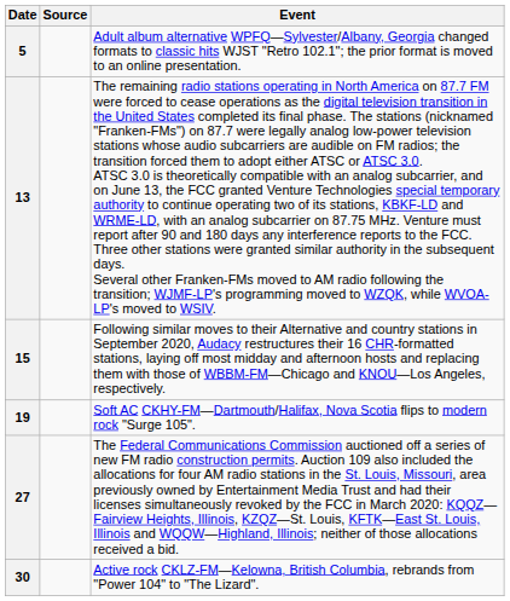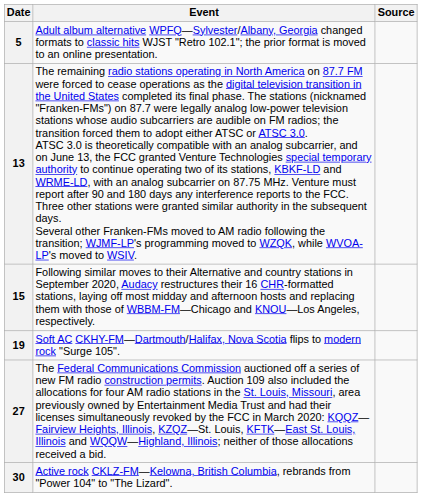 <table class=wikitable>
 <tr>
 <th>Date</th>
+<th>Event</th>
 <th>Source</th>
-<th>Event</th>
 </tr>
 <tr>
 <th>5</th>
+<td><a href='#'>Adult album alternative</a> <a href='#'>WPFQ</a>—<a href='#'>Sylvester</a>/<a href='#'>Albany, Georgia</a> changed formats to <a href='#'>classic hits</a> WJST "Retro 102.1"; the prior format is moved to an online presentation.</td>
 <td></td>
-<td><a href='#'>Adult album alternative</a> <a href='#'>WPFQ</a>—<a href='#'>Sylvester</a>/<a href='#'>Albany, Georgia</a> changed formats to <a href='#'>classic hits</a> WJST "Retro 102.1"; the prior format is moved to an online presentation.</td>
 </tr>
 <tr>
 <th>13</th>
+<td>The remaining <a href='#'>radio stations operating in North America</a> on <a href='#'>87.7 FM</a> were forced to cease operations as the <a href='#'>digital television transition in the United States</a> completed its final phase. The stations (nicknamed "Franken-FMs") on 87.7 were legally analog low-power television stations whose audio subcarriers are audible on FM radios; the transition forced them to adopt either ATSC or <a href='#'>ATSC 3.0</a>.<br>ATSC 3.0 is theoretically compatible with an analog subcarrier, and on June 13, the FCC granted Venture Technologies <a href='#'>special temporary authority</a> to continue operating two of its stations, <a href='#'>KBKF-LD</a> and <a href='#'>WRME-LD</a>, with an analog subcarrier on 87.75 MHz. Venture must report after 90 and 180 days any interference reports to the FCC. Three other stations were granted similar authority in the subsequent days.<br>Several other Franken-FMs moved to AM radio following the transition; <a href='#'>WJMF-LP</a>'s programming moved to <a href='#'>WZQK</a>, while <a href='#'>WVOA-LP</a>'s moved to <a href='#'>WSIV</a>.</td>
 <td></td>
-<td>The remaining <a href='#'>radio stations operating in North America</a> on <a href='#'>87.7 FM</a> were forced to cease operations as the <a href='#'>digital television transition in the United States</a> completed its final phase. The stations (nicknamed "Franken-FMs") on 87.7 were legally analog low-power television stations whose audio subcarriers are audible on FM radios; the transition forced them to adopt either ATSC or <a href='#'>ATSC 3.0</a>.<br>ATSC 3.0 is theoretically compatible with an analog subcarrier, and on June 13, the FCC granted Venture Technologies <a href='#'>special temporary authority</a> to continue operating two of its stations, <a href='#'>KBKF-LD</a> and <a href='#'>WRME-LD</a>, with an analog subcarrier on 87.75 MHz. Venture must report after 90 and 180 days any interference reports to the FCC. Three other stations were granted similar authority in the subsequent days.<br>Several other Franken-FMs moved to AM radio following the transition; <a href='#'>WJMF-LP</a>'s programming moved to <a href='#'>WZQK</a>, while <a href='#'>WVOA-LP</a>'s moved to <a href='#'>WSIV</a>.</td>
 </tr>
 <tr>
 <th>15</th>
+<td>Following similar moves to their Alternative and country stations in September 2020, <a href='#'>Audacy</a> restructures their 16 <a href='#'>CHR</a>-formatted stations, laying off most midday and afternoon hosts and replacing them with those of <a href='#'>WBBM-FM</a>—Chicago and <a href='#'>KNOU</a>—Los Angeles, respectively.</td>
 <td></td>
-<td>Following similar moves to their Alternative and country stations in September 2020, <a href='#'>Audacy</a> restructures their 16 <a href='#'>CHR</a>-formatted stations, laying off most midday and afternoon hosts and replacing them with those of <a href='#'>WBBM-FM</a>—Chicago and <a href='#'>KNOU</a>—Los Angeles, respectively.</td>
 </tr>
 <tr>
 <th>19</th>
+<td><a href='#'>Soft AC</a> <a href='#'>CKHY-FM</a>—<a href='#'>Dartmouth</a>/<a href='#'>Halifax, Nova Scotia</a> flips to <a href='#'>modern rock</a> "Surge 105".</td>
 <td></td>
-<td><a href='#'>Soft AC</a> <a href='#'>CKHY-FM</a>—<a href='#'>Dartmouth</a>/<a href='#'>Halifax, Nova Scotia</a> flips to <a href='#'>modern rock</a> "Surge 105".</td>
 </tr>
 <tr>
 <th>27</th>
+<td>The <a href='#'>Federal Communications Commission</a> auctioned off a series of new FM radio <a href='#'>construction permits</a>. Auction 109 also included the allocations for four AM radio stations in the <a href='#'>St. Louis, Missouri</a>, area previously owned by Entertainment Media Trust and had their licenses simultaneously revoked by the FCC in March 2020: <a href='#'>KQQZ</a>—<a href='#'>Fairview Heights, Illinois</a>, <a href='#'>KZQZ</a>—St. Louis, <a href='#'>KFTK</a>—<a href='#'>East St. Louis, Illinois</a> and <a href='#'>WQQW</a>—<a href='#'>Highland, Illinois</a>; neither of those allocations received a bid.</td>
 <td></td>
-<td>The <a href='#'>Federal Communications Commission</a> auctioned off a series of new FM radio <a href='#'>construction permits</a>. Auction 109 also included the allocations for four AM radio stations in the <a href='#'>St. Louis, Missouri</a>, area previously owned by Entertainment Media Trust and had their licenses simultaneously revoked by the FCC in March 2020: <a href='#'>KQQZ</a>—<a href='#'>Fairview Heights, Illinois</a>, <a href='#'>KZQZ</a>—St. Louis, <a href='#'>KFTK</a>—<a href='#'>East St. Louis, Illinois</a> and <a href='#'>WQQW</a>—<a href='#'>Highland, Illinois</a>; neither of those allocations received a bid.</td>
 </tr>
 <tr>
 <th>30</th>
+<td><a href='#'>Active rock</a> <a href='#'>CKLZ-FM</a>—<a href='#'>Kelowna, British Columbia</a>, rebrands from "Power 104" to "The Lizard".</td>
 <td></td>
-<td><a href='#'>Active rock</a> <a href='#'>CKLZ-FM</a>—<a href='#'>Kelowna, British Columbia</a>, rebrands from "Power 104" to "The Lizard".</td>
 </tr>
 </table>
